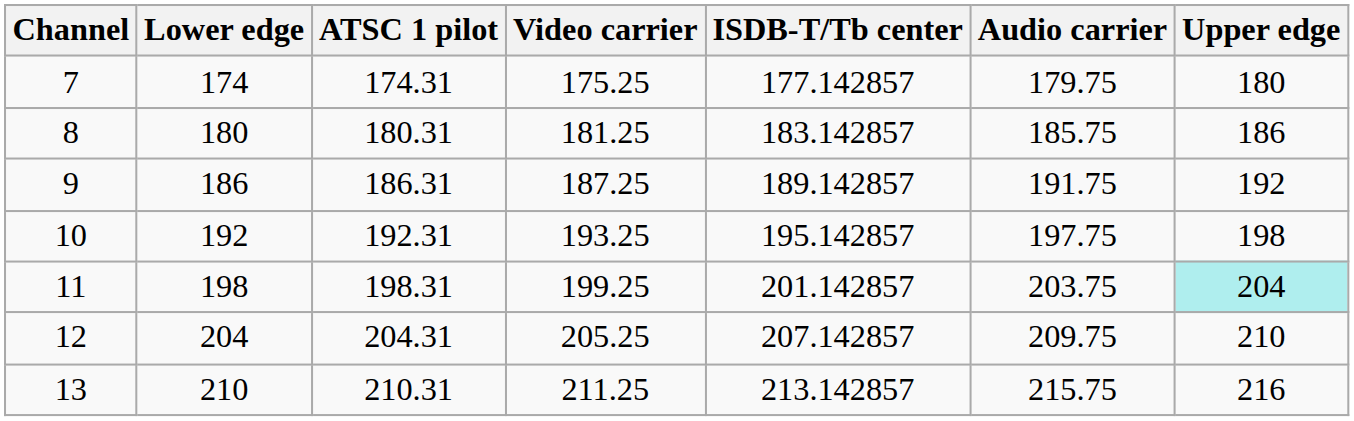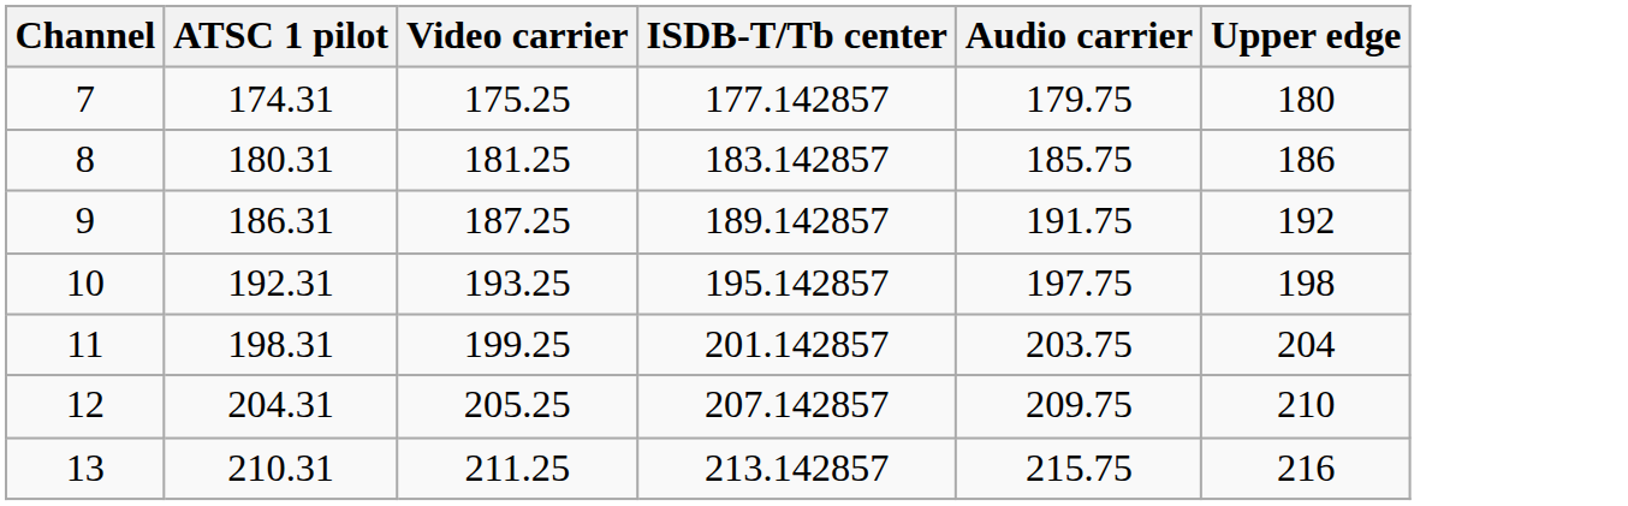 <table class="wikitable" style="text-align: center; border-collapse:collapse">
 <tr>
 <th>Channel</th>
-<th>Lower edge</th>
 <th>ATSC 1 pilot</th>
 <th>Video carrier</th>
 <th>ISDB-T/Tb center</th>
 <th>Audio carrier</th>
 <th>Upper edge</th>
 </tr>
 <tr>
 <td>7</td>
-<td>174</td>
 <td>174.31</td>
 <td>175.25</td>
 <td>177.142857</td>
 <td>179.75</td>
 <td>180</td>
 </tr>
 <tr>
 <td>8</td>
-<td>180</td>
 <td>180.31</td>
 <td>181.25</td>
 <td>183.142857</td>
 <td>185.75</td>
 <td>186</td>
 </tr>
 <tr>
 <td>9</td>
-<td>186</td>
 <td>186.31</td>
 <td>187.25</td>
 <td>189.142857</td>
 <td>191.75</td>
 <td>192</td>
 </tr>
 <tr>
 <td>10</td>
-<td>192</td>
 <td>192.31</td>
 <td>193.25</td>
 <td>195.142857</td>
 <td>197.75</td>
 <td>198</td>
 </tr>
 <tr>
 <td>11</td>
-<td>198</td>
 <td>198.31</td>
 <td>199.25</td>
 <td>201.142857</td>
 <td>203.75</td>
-<td style="background: paleturquoise;">204</td>
+<td>204</td>
 </tr>
 <tr>
 <td>12</td>
-<td>204</td>
 <td>204.31</td>
 <td>205.25</td>
 <td>207.142857</td>
 <td>209.75</td>
 <td>210</td>
 </tr>
 <tr>
 <td>13</td>
-<td>210</td>
 <td>210.31</td>
 <td>211.25</td>
 <td>213.142857</td>
 <td>215.75</td>
 <td>216</td>
 </tr>
 </table>
